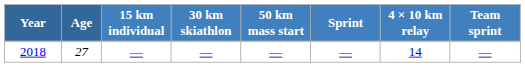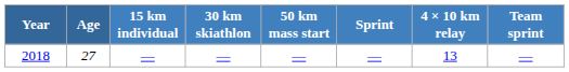 <table class="wikitable" style="font-size:95%; text-align:center; border:grey solid 1px; border-collapse:collapse; background:#ffffff;">
 <tr>
 <th style="background-color:#369; color:white; width:60px;"> Year </th>
 <th style="background-color:#369; color:white; width:40px;"> Age </th>
 <th style="background-color:#4180be; color:white; width:75px;"> 15 km <br> individual </th>
 <th style="background-color:#4180be; color:white; width:75px;"> 30 km <br> skiathlon </th>
 <th style="background-color:#4180be; color:white; width:75px;"> 50 km <br> mass start </th>
 <th style="background-color:#4180be; color:white; width:75px;"> Sprint </th>
 <th style="background-color:#4180be; color:white; width:75px;"> 4 × 10 km <br> relay </th>
 <th style="background-color:#4180be; color:white; width:75px;"> Team <br> sprint </th>
 </tr>
 <tr>
 <td><a href='#'>2018</a></td>
 <td><em>27</em></td>
 <td><a href='#'>—</a></td>
 <td><a href='#'>—</a></td>
 <td><a href='#'>—</a></td>
 <td><a href='#'>—</a></td>
-<td><a href='#'>14</a></td>
+<td><a href='#'>13</a></td>
 <td><a href='#'>—</a></td>
 </tr>
 </table>
